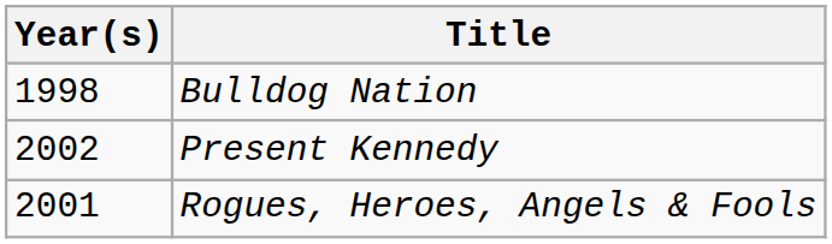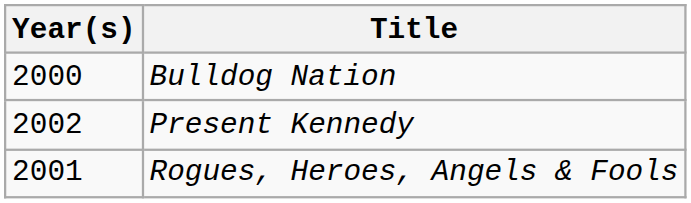 <table class="wikitable" style="border="2">
 <tr style="text-align:center;">
 <th>Year(s)</th>
 <th>Title</th>
 </tr>
 <tr>
-<td>1998</td>
+<td>2000</td>
 <td><em>Bulldog Nation</em></td>
 </tr>
 <tr>
 <td>2002</td>
 <td><em>Present Kennedy</em></td>
 </tr>
 <tr>
 <td>2001</td>
 <td><em>Rogues, Heroes, Angels & Fools</em></td>
 </tr>
 </table>
